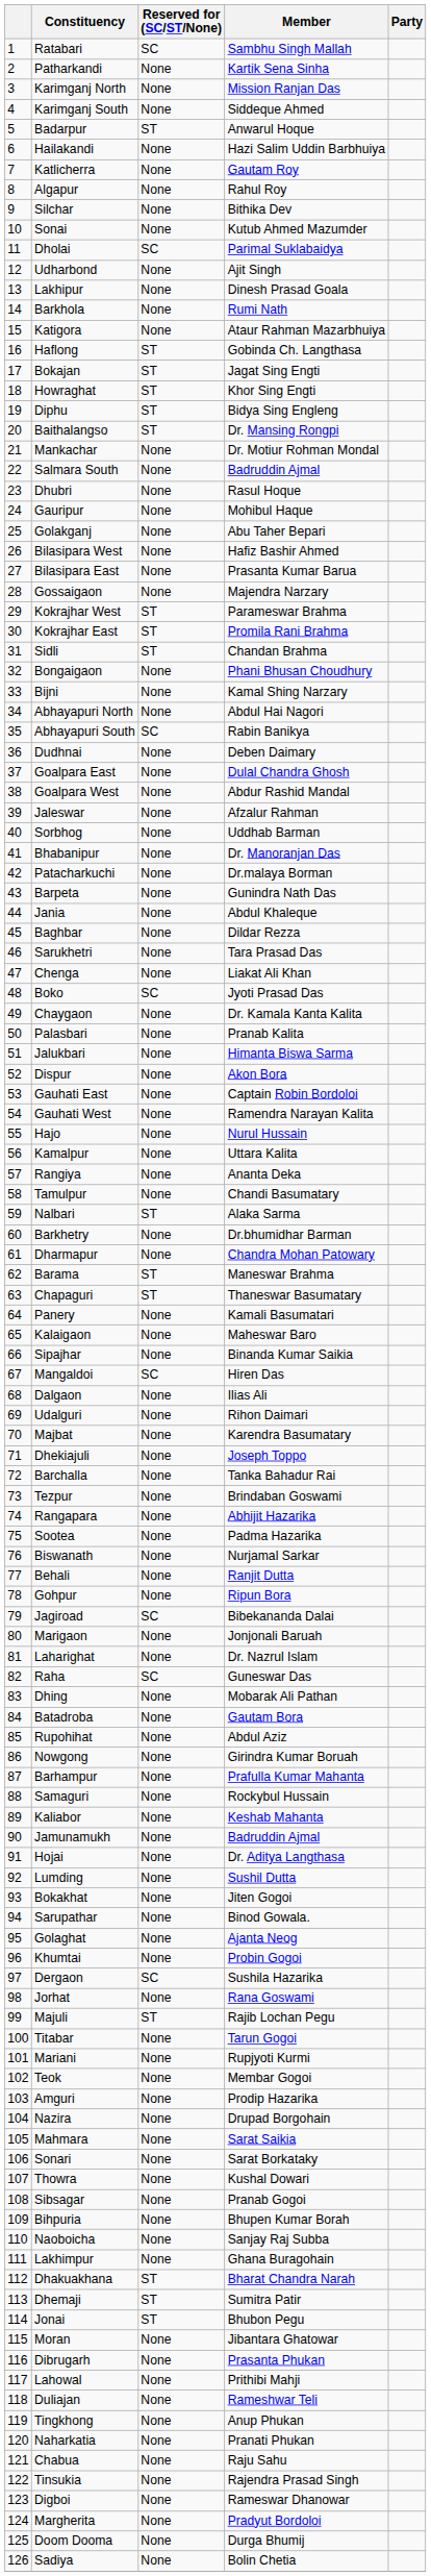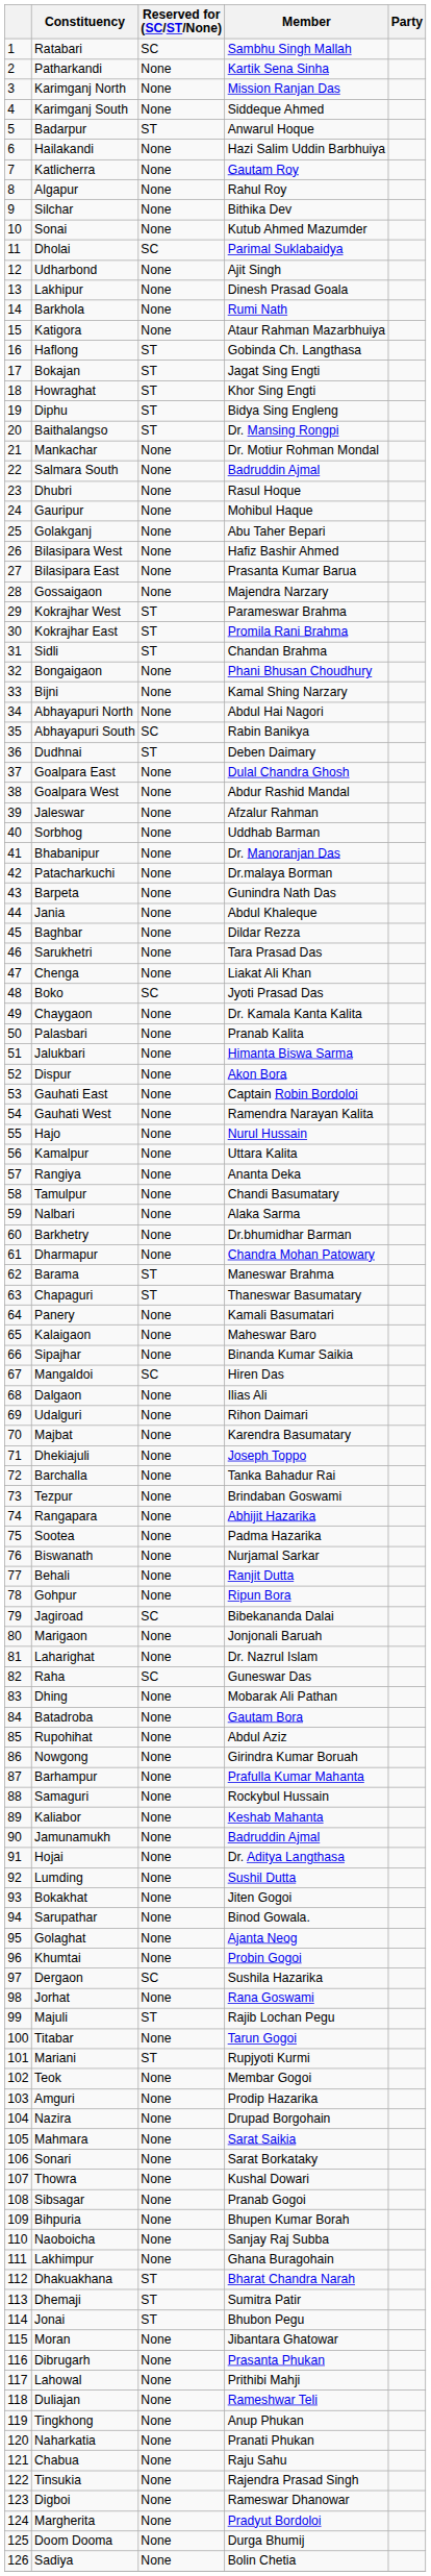 <table class="wikitable sortable">
 <tr>
 <th></th>
 <th>Constituency</th>
 <th>Reserved for<br>(<a href='#'>SC</a>/<a href='#'>ST</a>/None)</th>
 <th>Member</th>
 <th colspan=2>Party</th>
 </tr>
 <tr>
 <td>1</td>
 <td>Ratabari</td>
 <td>SC</td>
 <td><a href='#'>Sambhu Singh Mallah</a></td>
 <td></td>
 </tr>
 <tr>
 <td>2</td>
 <td>Patharkandi</td>
 <td>None</td>
 <td><a href='#'>Kartik Sena Sinha</a></td>
 <td></td>
 </tr>
 <tr>
 <td>3</td>
 <td>Karimganj North</td>
 <td>None</td>
 <td><a href='#'>Mission Ranjan Das</a></td>
 <td></td>
 </tr>
 <tr>
 <td>4</td>
 <td>Karimganj South</td>
 <td>None</td>
 <td>Siddeque Ahmed</td>
 <td></td>
 </tr>
 <tr>
 <td>5</td>
 <td>Badarpur</td>
 <td>ST</td>
 <td>Anwarul Hoque</td>
 <td></td>
 </tr>
 <tr>
 <td>6</td>
 <td>Hailakandi</td>
 <td>None</td>
 <td>Hazi Salim Uddin Barbhuiya</td>
 <td></td>
 </tr>
 <tr>
 <td>7</td>
 <td>Katlicherra</td>
 <td>None</td>
 <td><a href='#'>Gautam Roy</a></td>
 <td></td>
 </tr>
 <tr>
 <td>8</td>
 <td>Algapur</td>
 <td>None</td>
 <td>Rahul Roy</td>
 <td></td>
 </tr>
 <tr>
 <td>9</td>
 <td>Silchar</td>
 <td>None</td>
 <td>Bithika Dev</td>
 <td></td>
 </tr>
 <tr>
 <td>10</td>
 <td>Sonai</td>
 <td>None</td>
 <td>Kutub Ahmed Mazumder</td>
 <td></td>
 </tr>
 <tr>
 <td>11</td>
 <td>Dholai</td>
 <td>SC</td>
 <td><a href='#'>Parimal Suklabaidya</a></td>
 <td></td>
 </tr>
 <tr>
 <td>12</td>
 <td>Udharbond</td>
 <td>None</td>
 <td>Ajit Singh</td>
 <td></td>
 </tr>
 <tr>
 <td>13</td>
 <td>Lakhipur</td>
 <td>None</td>
 <td>Dinesh Prasad Goala</td>
 <td></td>
 </tr>
 <tr>
 <td>14</td>
 <td>Barkhola</td>
 <td>None</td>
 <td><a href='#'>Rumi Nath</a></td>
 <td></td>
 </tr>
 <tr>
 <td>15</td>
 <td>Katigora</td>
 <td>None</td>
 <td>Ataur Rahman Mazarbhuiya</td>
 <td></td>
 </tr>
 <tr>
 <td>16</td>
 <td>Haflong</td>
 <td>ST</td>
 <td>Gobinda Ch. Langthasa</td>
 <td></td>
 </tr>
 <tr>
 <td>17</td>
 <td>Bokajan</td>
 <td>ST</td>
 <td>Jagat Sing Engti</td>
 <td></td>
 </tr>
 <tr>
 <td>18</td>
 <td>Howraghat</td>
 <td>ST</td>
 <td>Khor Sing Engti</td>
 <td></td>
 </tr>
 <tr>
 <td>19</td>
 <td>Diphu</td>
 <td>ST</td>
 <td>Bidya Sing Engleng</td>
 <td></td>
 </tr>
 <tr>
 <td>20</td>
 <td>Baithalangso</td>
 <td>ST</td>
 <td>Dr. <a href='#'>Mansing Rongpi</a></td>
 <td></td>
 </tr>
 <tr>
 <td>21</td>
 <td>Mankachar</td>
 <td>None</td>
 <td>Dr. Motiur Rohman Mondal</td>
 <td></td>
 </tr>
 <tr>
 <td>22</td>
 <td>Salmara South</td>
 <td>None</td>
 <td><a href='#'>Badruddin Ajmal</a></td>
 <td></td>
 </tr>
 <tr>
 <td>23</td>
 <td>Dhubri</td>
 <td>None</td>
 <td>Rasul Hoque</td>
 <td></td>
 </tr>
 <tr>
 <td>24</td>
 <td>Gauripur</td>
 <td>None</td>
 <td>Mohibul Haque</td>
 <td></td>
 </tr>
 <tr>
 <td>25</td>
 <td>Golakganj</td>
 <td>None</td>
 <td>Abu Taher Bepari</td>
 <td></td>
 </tr>
 <tr>
 <td>26</td>
 <td>Bilasipara West</td>
 <td>None</td>
 <td>Hafiz Bashir Ahmed</td>
 <td></td>
 </tr>
 <tr>
 <td>27</td>
 <td>Bilasipara East</td>
 <td>None</td>
 <td>Prasanta Kumar Barua</td>
 <td></td>
 </tr>
 <tr>
 <td>28</td>
 <td>Gossaigaon</td>
 <td>None</td>
 <td>Majendra Narzary</td>
 <td></td>
 </tr>
 <tr>
 <td>29</td>
 <td>Kokrajhar West</td>
 <td>ST</td>
 <td>Parameswar Brahma</td>
 <td></td>
 </tr>
 <tr>
 <td>30</td>
 <td>Kokrajhar East</td>
 <td>ST</td>
 <td><a href='#'>Promila Rani Brahma</a></td>
 <td></td>
 </tr>
 <tr>
 <td>31</td>
 <td>Sidli</td>
 <td>ST</td>
 <td>Chandan Brahma</td>
 <td></td>
 </tr>
 <tr>
 <td>32</td>
 <td>Bongaigaon</td>
 <td>None</td>
 <td><a href='#'>Phani Bhusan Choudhury</a></td>
 <td></td>
 </tr>
 <tr>
 <td>33</td>
 <td>Bijni</td>
 <td>None</td>
 <td>Kamal Shing Narzary</td>
 <td></td>
 </tr>
 <tr>
 <td>34</td>
 <td>Abhayapuri North</td>
 <td>None</td>
 <td>Abdul Hai Nagori</td>
 <td></td>
 </tr>
 <tr>
 <td>35</td>
 <td>Abhayapuri South</td>
 <td>SC</td>
 <td>Rabin Banikya</td>
 <td></td>
 </tr>
 <tr>
 <td>36</td>
 <td>Dudhnai</td>
-<td>None</td>
+<td>ST</td>
 <td>Deben Daimary</td>
 <td></td>
 </tr>
 <tr>
 <td>37</td>
 <td>Goalpara East</td>
 <td>None</td>
 <td><a href='#'>Dulal Chandra Ghosh</a></td>
 <td></td>
 </tr>
 <tr>
 <td>38</td>
 <td>Goalpara West</td>
 <td>None</td>
 <td>Abdur Rashid Mandal</td>
 <td></td>
 </tr>
 <tr>
 <td>39</td>
 <td>Jaleswar</td>
 <td>None</td>
 <td>Afzalur Rahman</td>
 <td></td>
 </tr>
 <tr>
 <td>40</td>
 <td>Sorbhog</td>
 <td>None</td>
 <td>Uddhab Barman</td>
 <td></td>
 </tr>
 <tr>
 <td>41</td>
 <td>Bhabanipur</td>
 <td>None</td>
 <td>Dr. <a href='#'>Manoranjan Das</a></td>
 <td></td>
 </tr>
 <tr>
 <td>42</td>
 <td>Patacharkuchi</td>
 <td>None</td>
 <td>Dr.malaya Borman</td>
 <td></td>
 </tr>
 <tr>
 <td>43</td>
 <td>Barpeta</td>
 <td>None</td>
 <td>Gunindra Nath Das</td>
 <td></td>
 </tr>
 <tr>
 <td>44</td>
 <td>Jania</td>
 <td>None</td>
 <td>Abdul Khaleque</td>
 <td></td>
 </tr>
 <tr>
 <td>45</td>
 <td>Baghbar</td>
 <td>None</td>
 <td>Dildar Rezza</td>
 <td></td>
 </tr>
 <tr>
 <td>46</td>
 <td>Sarukhetri</td>
 <td>None</td>
 <td>Tara Prasad Das</td>
 <td></td>
 </tr>
 <tr>
 <td>47</td>
 <td>Chenga</td>
 <td>None</td>
 <td>Liakat Ali Khan</td>
 <td></td>
 </tr>
 <tr>
 <td>48</td>
 <td>Boko</td>
 <td>SC</td>
 <td>Jyoti Prasad Das</td>
 <td></td>
 </tr>
 <tr>
 <td>49</td>
 <td>Chaygaon</td>
 <td>None</td>
 <td>Dr. Kamala Kanta Kalita</td>
 <td></td>
 </tr>
 <tr>
 <td>50</td>
 <td>Palasbari</td>
 <td>None</td>
 <td>Pranab Kalita</td>
 <td></td>
 </tr>
 <tr>
 <td>51</td>
 <td>Jalukbari</td>
 <td>None</td>
 <td><a href='#'>Himanta Biswa Sarma</a></td>
 <td></td>
 </tr>
 <tr>
 <td>52</td>
 <td>Dispur</td>
 <td>None</td>
 <td><a href='#'>Akon Bora</a></td>
 <td></td>
 </tr>
 <tr>
 <td>53</td>
 <td>Gauhati East</td>
 <td>None</td>
 <td>Captain <a href='#'>Robin Bordoloi</a></td>
 <td></td>
 </tr>
 <tr>
 <td>54</td>
 <td>Gauhati West</td>
 <td>None</td>
 <td>Ramendra Narayan Kalita</td>
 <td></td>
 </tr>
 <tr>
 <td>55</td>
 <td>Hajo</td>
 <td>None</td>
 <td><a href='#'>Nurul Hussain</a></td>
 <td></td>
 </tr>
 <tr>
 <td>56</td>
 <td>Kamalpur</td>
 <td>None</td>
 <td>Uttara Kalita</td>
 <td></td>
 </tr>
 <tr>
 <td>57</td>
 <td>Rangiya</td>
 <td>None</td>
 <td>Ananta Deka</td>
 <td></td>
 </tr>
 <tr>
 <td>58</td>
 <td>Tamulpur</td>
 <td>None</td>
 <td>Chandi Basumatary</td>
 <td></td>
 </tr>
 <tr>
 <td>59</td>
 <td>Nalbari</td>
-<td>ST</td>
+<td>None</td>
 <td>Alaka Sarma</td>
 <td></td>
 </tr>
 <tr>
 <td>60</td>
 <td>Barkhetry</td>
 <td>None</td>
 <td>Dr.bhumidhar Barman</td>
 <td></td>
 </tr>
 <tr>
 <td>61</td>
 <td>Dharmapur</td>
 <td>None</td>
 <td><a href='#'>Chandra Mohan Patowary</a></td>
 <td></td>
 </tr>
 <tr>
 <td>62</td>
 <td>Barama</td>
 <td>ST</td>
 <td>Maneswar Brahma</td>
 <td></td>
 </tr>
 <tr>
 <td>63</td>
 <td>Chapaguri</td>
 <td>ST</td>
 <td>Thaneswar Basumatary</td>
 <td></td>
 </tr>
 <tr>
 <td>64</td>
 <td>Panery</td>
 <td>None</td>
 <td>Kamali Basumatari</td>
 <td></td>
 </tr>
 <tr>
 <td>65</td>
 <td>Kalaigaon</td>
 <td>None</td>
 <td>Maheswar Baro</td>
 <td></td>
 </tr>
 <tr>
 <td>66</td>
 <td>Sipajhar</td>
 <td>None</td>
 <td>Binanda Kumar Saikia</td>
 <td></td>
 </tr>
 <tr>
 <td>67</td>
 <td>Mangaldoi</td>
 <td>SC</td>
 <td>Hiren Das</td>
 <td></td>
 </tr>
 <tr>
 <td>68</td>
 <td>Dalgaon</td>
 <td>None</td>
 <td>Ilias Ali</td>
 <td></td>
 </tr>
 <tr>
 <td>69</td>
 <td>Udalguri</td>
 <td>None</td>
 <td>Rihon Daimari</td>
 <td></td>
 </tr>
 <tr>
 <td>70</td>
 <td>Majbat</td>
 <td>None</td>
 <td>Karendra Basumatary</td>
 <td></td>
 </tr>
 <tr>
 <td>71</td>
 <td>Dhekiajuli</td>
 <td>None</td>
 <td><a href='#'>Joseph Toppo</a></td>
 <td></td>
 </tr>
 <tr>
 <td>72</td>
 <td>Barchalla</td>
 <td>None</td>
 <td>Tanka Bahadur Rai</td>
 <td></td>
 </tr>
 <tr>
 <td>73</td>
 <td>Tezpur</td>
 <td>None</td>
 <td>Brindaban Goswami</td>
 <td></td>
 </tr>
 <tr>
 <td>74</td>
 <td>Rangapara</td>
 <td>None</td>
 <td><a href='#'>Abhijit Hazarika</a></td>
 <td></td>
 </tr>
 <tr>
 <td>75</td>
 <td>Sootea</td>
 <td>None</td>
 <td>Padma Hazarika</td>
 <td></td>
 </tr>
 <tr>
 <td>76</td>
 <td>Biswanath</td>
 <td>None</td>
 <td>Nurjamal Sarkar</td>
 <td></td>
 </tr>
 <tr>
 <td>77</td>
 <td>Behali</td>
 <td>None</td>
 <td><a href='#'>Ranjit Dutta</a></td>
 <td></td>
 </tr>
 <tr>
 <td>78</td>
 <td>Gohpur</td>
 <td>None</td>
 <td><a href='#'>Ripun Bora</a></td>
 <td></td>
 </tr>
 <tr>
 <td>79</td>
 <td>Jagiroad</td>
 <td>SC</td>
 <td>Bibekananda Dalai</td>
 <td></td>
 </tr>
 <tr>
 <td>80</td>
 <td>Marigaon</td>
 <td>None</td>
 <td>Jonjonali Baruah</td>
 <td></td>
 </tr>
 <tr>
 <td>81</td>
 <td>Laharighat</td>
 <td>None</td>
 <td>Dr. Nazrul Islam</td>
 <td></td>
 </tr>
 <tr>
 <td>82</td>
 <td>Raha</td>
 <td>SC</td>
 <td>Guneswar Das</td>
 <td></td>
 </tr>
 <tr>
 <td>83</td>
 <td>Dhing</td>
 <td>None</td>
 <td>Mobarak Ali Pathan</td>
 <td></td>
 </tr>
 <tr>
 <td>84</td>
 <td>Batadroba</td>
 <td>None</td>
 <td><a href='#'>Gautam Bora</a></td>
 <td></td>
 </tr>
 <tr>
 <td>85</td>
 <td>Rupohihat</td>
 <td>None</td>
 <td>Abdul Aziz</td>
 <td></td>
 </tr>
 <tr>
 <td>86</td>
 <td>Nowgong</td>
 <td>None</td>
 <td>Girindra Kumar Boruah</td>
 <td></td>
 </tr>
 <tr>
 <td>87</td>
 <td>Barhampur</td>
 <td>None</td>
 <td><a href='#'>Prafulla Kumar Mahanta</a></td>
 <td></td>
 </tr>
 <tr>
 <td>88</td>
 <td>Samaguri</td>
 <td>None</td>
 <td>Rockybul Hussain</td>
 <td></td>
 </tr>
 <tr>
 <td>89</td>
 <td>Kaliabor</td>
 <td>None</td>
 <td><a href='#'>Keshab Mahanta</a></td>
 <td></td>
 </tr>
 <tr>
 <td>90</td>
 <td>Jamunamukh</td>
 <td>None</td>
 <td><a href='#'>Badruddin Ajmal</a></td>
 <td></td>
 </tr>
 <tr>
 <td>91</td>
 <td>Hojai</td>
 <td>None</td>
 <td>Dr. <a href='#'>Aditya Langthasa</a></td>
 <td></td>
 </tr>
 <tr>
 <td>92</td>
 <td>Lumding</td>
 <td>None</td>
 <td><a href='#'>Sushil Dutta</a></td>
 <td></td>
 </tr>
 <tr>
 <td>93</td>
 <td>Bokakhat</td>
 <td>None</td>
 <td>Jiten Gogoi</td>
 <td></td>
 </tr>
 <tr>
 <td>94</td>
 <td>Sarupathar</td>
 <td>None</td>
 <td>Binod Gowala.</td>
 <td></td>
 </tr>
 <tr>
 <td>95</td>
 <td>Golaghat</td>
 <td>None</td>
 <td><a href='#'>Ajanta Neog</a></td>
 <td></td>
 </tr>
 <tr>
 <td>96</td>
 <td>Khumtai</td>
 <td>None</td>
 <td><a href='#'>Probin Gogoi</a></td>
 <td></td>
 </tr>
 <tr>
 <td>97</td>
 <td>Dergaon</td>
 <td>SC</td>
 <td>Sushila Hazarika</td>
 <td></td>
 </tr>
 <tr>
 <td>98</td>
 <td>Jorhat</td>
 <td>None</td>
 <td><a href='#'>Rana Goswami</a></td>
 <td></td>
 </tr>
 <tr>
 <td>99</td>
 <td>Majuli</td>
 <td>ST</td>
 <td>Rajib Lochan Pegu</td>
 <td></td>
 </tr>
 <tr>
 <td>100</td>
 <td>Titabar</td>
 <td>None</td>
 <td><a href='#'>Tarun Gogoi</a></td>
 <td></td>
 </tr>
 <tr>
 <td>101</td>
 <td>Mariani</td>
-<td>None</td>
+<td>ST</td>
 <td>Rupjyoti Kurmi</td>
 <td></td>
 </tr>
 <tr>
 <td>102</td>
 <td>Teok</td>
 <td>None</td>
 <td>Membar Gogoi</td>
 <td></td>
 </tr>
 <tr>
 <td>103</td>
 <td>Amguri</td>
 <td>None</td>
 <td>Prodip Hazarika</td>
 <td></td>
 </tr>
 <tr>
 <td>104</td>
 <td>Nazira</td>
 <td>None</td>
 <td>Drupad Borgohain</td>
 <td></td>
 </tr>
 <tr>
 <td>105</td>
 <td>Mahmara</td>
 <td>None</td>
 <td><a href='#'>Sarat Saikia</a></td>
 <td></td>
 </tr>
 <tr>
 <td>106</td>
 <td>Sonari</td>
 <td>None</td>
 <td>Sarat Borkataky</td>
 <td></td>
 </tr>
 <tr>
 <td>107</td>
 <td>Thowra</td>
 <td>None</td>
 <td>Kushal Dowari</td>
 <td></td>
 </tr>
 <tr>
 <td>108</td>
 <td>Sibsagar</td>
 <td>None</td>
 <td>Pranab Gogoi</td>
 <td></td>
 </tr>
 <tr>
 <td>109</td>
 <td>Bihpuria</td>
 <td>None</td>
 <td>Bhupen Kumar Borah</td>
 <td></td>
 </tr>
 <tr>
 <td>110</td>
 <td>Naoboicha</td>
 <td>None</td>
 <td>Sanjay Raj Subba</td>
 <td></td>
 </tr>
 <tr>
 <td>111</td>
 <td>Lakhimpur</td>
 <td>None</td>
 <td>Ghana Buragohain</td>
 <td></td>
 </tr>
 <tr>
 <td>112</td>
 <td>Dhakuakhana</td>
 <td>ST</td>
 <td><a href='#'>Bharat Chandra Narah</a></td>
 <td></td>
 </tr>
 <tr>
 <td>113</td>
 <td>Dhemaji</td>
 <td>ST</td>
 <td>Sumitra Patir</td>
 <td></td>
 </tr>
 <tr>
 <td>114</td>
 <td>Jonai</td>
 <td>ST</td>
 <td>Bhubon Pegu</td>
 <td></td>
 </tr>
 <tr>
 <td>115</td>
 <td>Moran</td>
 <td>None</td>
 <td>Jibantara Ghatowar</td>
 <td></td>
 </tr>
 <tr>
 <td>116</td>
 <td>Dibrugarh</td>
 <td>None</td>
 <td><a href='#'>Prasanta Phukan</a></td>
 <td></td>
 </tr>
 <tr>
 <td>117</td>
 <td>Lahowal</td>
 <td>None</td>
 <td>Prithibi Mahji</td>
 <td></td>
 </tr>
 <tr>
 <td>118</td>
 <td>Duliajan</td>
 <td>None</td>
 <td><a href='#'>Rameshwar Teli</a></td>
 <td></td>
 </tr>
 <tr>
 <td>119</td>
 <td>Tingkhong</td>
 <td>None</td>
 <td>Anup Phukan</td>
 <td></td>
 </tr>
 <tr>
 <td>120</td>
 <td>Naharkatia</td>
 <td>None</td>
 <td>Pranati Phukan</td>
 <td></td>
 </tr>
 <tr>
 <td>121</td>
 <td>Chabua</td>
 <td>None</td>
 <td>Raju Sahu</td>
 <td></td>
 </tr>
 <tr>
 <td>122</td>
 <td>Tinsukia</td>
 <td>None</td>
 <td>Rajendra Prasad Singh</td>
 <td></td>
 </tr>
 <tr>
 <td>123</td>
 <td>Digboi</td>
 <td>None</td>
 <td>Rameswar Dhanowar</td>
 <td></td>
 </tr>
 <tr>
 <td>124</td>
 <td>Margherita</td>
 <td>None</td>
 <td><a href='#'>Pradyut Bordoloi</a></td>
 <td></td>
 </tr>
 <tr>
 <td>125</td>
 <td>Doom Dooma</td>
 <td>None</td>
 <td>Durga Bhumij</td>
 <td></td>
 </tr>
 <tr>
 <td>126</td>
 <td>Sadiya</td>
 <td>None</td>
 <td>Bolin Chetia</td>
 <td></td>
 </tr>
 <tr>
 </tr>
 </table>
